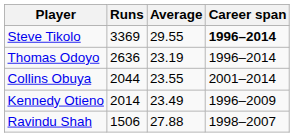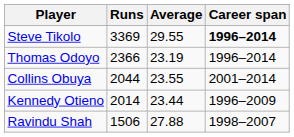 <table class="wikitable">
 <tr>
 <th>Player</th>
 <th>Runs</th>
 <th>Average</th>
 <th>Career span</th>
 </tr>
 <tr>
 <td><a href='#'>Steve Tikolo</a></td>
 <td>3369</td>
 <td>29.55</td>
 <td><strong>1996–2014</strong></td>
 </tr>
 <tr>
 <td><a href='#'>Thomas Odoyo</a></td>
-<td>2636</td>
+<td>2366</td>
 <td>23.19</td>
 <td>1996–2014</td>
 </tr>
 <tr>
 <td><a href='#'>Collins Obuya</a></td>
 <td>2044</td>
 <td>23.55</td>
 <td>2001–2014</td>
 </tr>
 <tr>
 <td><a href='#'>Kennedy Otieno</a></td>
 <td>2014</td>
-<td>23.49</td>
+<td>23.44</td>
 <td>1996–2009</td>
 </tr>
 <tr>
 <td><a href='#'>Ravindu Shah</a></td>
 <td>1506</td>
 <td>27.88</td>
 <td>1998–2007</td>
 </tr>
 </table>
